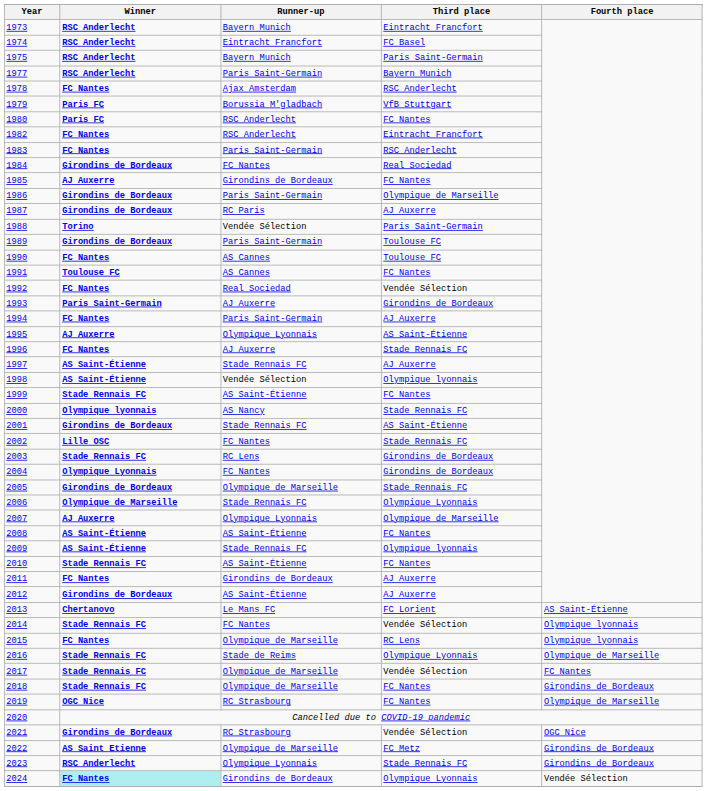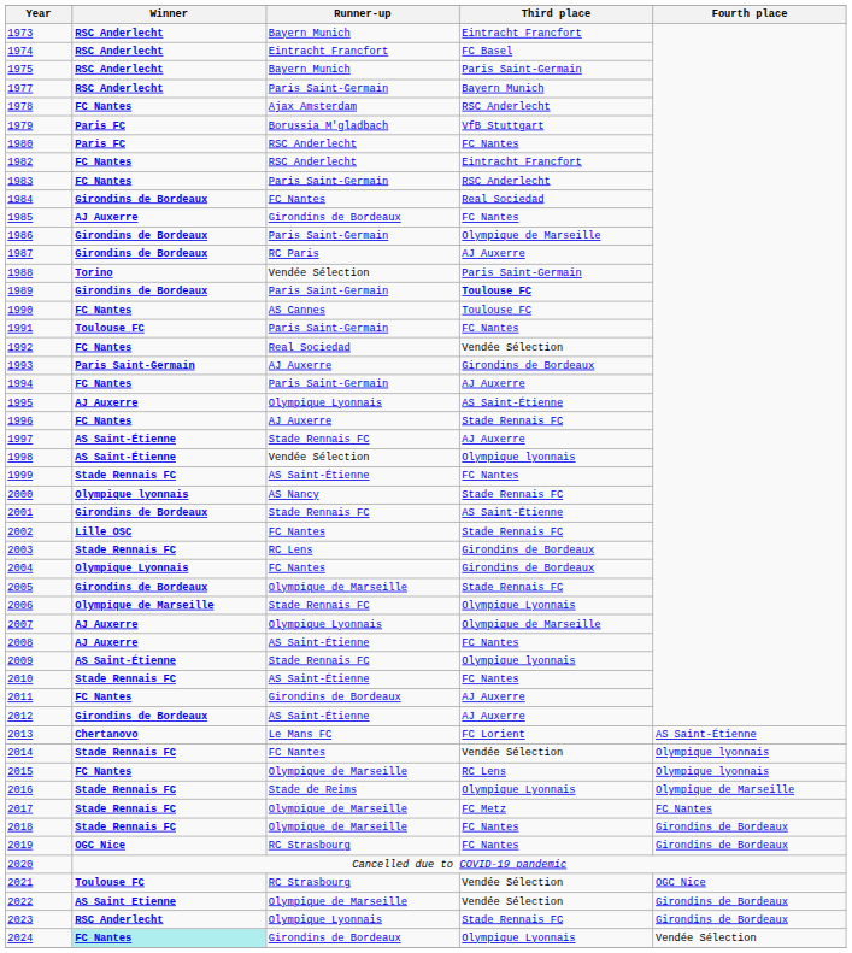 <table class="wikitable sortable alternance" style="margin:1em auto; font-size:85%; text-align:left; line-height:14px;" width=70%>
 <tr style="background: #efefef;">
 </tr>
 <tr ---- bgcolor="#cccccc">
 <th width=8%>Year</th>
 <th width=23%>Winner</th>
 <th width=23%>Runner-up</th>
 <th width=23%>Third place</th>
 <th width=23%>Fourth place</th>
 </tr>
 <tr ---->
 <td><a href='#'>1973</a></td>
 <td> <strong><a href='#'>RSC Anderlecht</a></strong></td>
 <td> <a href='#'>Bayern Munich</a></td>
 <td> <a href='#'>Eintracht Francfort</a></td>
 <td rowspan="38" align="center"></td>
 </tr>
 <tr ---->
 <td><a href='#'>1974</a></td>
 <td> <strong><a href='#'>RSC Anderlecht</a></strong></td>
 <td> <a href='#'>Eintracht Francfort</a></td>
 <td> <a href='#'>FC Basel</a></td>
 </tr>
 <tr ---->
 <td><a href='#'>1975</a></td>
 <td> <strong><a href='#'>RSC Anderlecht</a></strong></td>
 <td> <a href='#'>Bayern Munich</a></td>
 <td> <a href='#'>Paris Saint-Germain</a></td>
 </tr>
 <tr ---->
 <td><a href='#'>1977</a></td>
 <td> <strong><a href='#'>RSC Anderlecht</a></strong></td>
 <td> <a href='#'>Paris Saint-Germain</a></td>
 <td> <a href='#'>Bayern Munich</a></td>
 </tr>
 <tr ---->
 <td><a href='#'>1978</a></td>
 <td> <strong><a href='#'>FC Nantes</a></strong></td>
 <td> <a href='#'>Ajax Amsterdam</a></td>
 <td> <a href='#'>RSC Anderlecht</a></td>
 </tr>
 <tr ---->
 <td><a href='#'>1979</a></td>
 <td> <strong><a href='#'>Paris FC</a></strong></td>
 <td> <a href='#'>Borussia M'gladbach</a></td>
 <td> <a href='#'>VfB Stuttgart</a></td>
 </tr>
 <tr ---->
 <td><a href='#'>1980</a></td>
 <td> <strong><a href='#'>Paris FC</a></strong></td>
 <td> <a href='#'>RSC Anderlecht</a></td>
 <td> <a href='#'>FC Nantes</a></td>
 </tr>
 <tr ---->
 <td><a href='#'>1982</a></td>
 <td> <strong><a href='#'>FC Nantes</a></strong></td>
 <td> <a href='#'>RSC Anderlecht</a></td>
 <td> <a href='#'>Eintracht Francfort</a></td>
 </tr>
 <tr ---->
 <td><a href='#'>1983</a></td>
 <td> <strong><a href='#'>FC Nantes</a></strong></td>
 <td> <a href='#'>Paris Saint-Germain</a></td>
 <td> <a href='#'>RSC Anderlecht</a></td>
 </tr>
 <tr ---->
 <td><a href='#'>1984</a></td>
 <td> <strong><a href='#'>Girondins de Bordeaux</a></strong></td>
 <td> <a href='#'>FC Nantes</a></td>
 <td> <a href='#'>Real Sociedad</a></td>
 </tr>
 <tr ---->
 <td><a href='#'>1985</a></td>
 <td> <strong><a href='#'>AJ Auxerre</a></strong></td>
 <td> <a href='#'>Girondins de Bordeaux</a></td>
 <td> <a href='#'>FC Nantes</a></td>
 </tr>
 <tr ---->
 <td><a href='#'>1986</a></td>
 <td> <strong><a href='#'>Girondins de Bordeaux</a></strong></td>
 <td> <a href='#'>Paris Saint-Germain</a></td>
 <td> <a href='#'>Olympique de Marseille</a></td>
 </tr>
 <tr ---->
 <td><a href='#'>1987</a></td>
 <td> <strong><a href='#'>Girondins de Bordeaux</a></strong></td>
 <td> <a href='#'>RC Paris</a></td>
 <td> <a href='#'>AJ Auxerre</a></td>
 </tr>
 <tr ---->
 <td><a href='#'>1988</a></td>
 <td> <strong><a href='#'>Torino</a></strong></td>
 <td> Vendée Sélection</td>
 <td> <a href='#'>Paris Saint-Germain</a></td>
 </tr>
 <tr ---->
 <td><a href='#'>1989</a></td>
 <td> <strong><a href='#'>Girondins de Bordeaux</a></strong></td>
 <td> <a href='#'>Paris Saint-Germain</a></td>
-<td> <a href='#'>Toulouse FC</a></td>
+<td><strong> <a href='#'>Toulouse FC</a></strong></td>
 </tr>
 <tr ---->
 <td><a href='#'>1990</a></td>
 <td> <strong><a href='#'>FC Nantes</a></strong></td>
 <td> <a href='#'>AS Cannes</a></td>
 <td> <a href='#'>Toulouse FC</a></td>
 </tr>
 <tr ---->
 <td><a href='#'>1991</a></td>
 <td> <strong><a href='#'>Toulouse FC</a></strong></td>
-<td> <a href='#'>AS Cannes</a></td>
+<td> <a href='#'>Paris Saint-Germain</a></td>
 <td> <a href='#'>FC Nantes</a></td>
 </tr>
 <tr ---->
 <td><a href='#'>1992</a></td>
 <td> <strong><a href='#'>FC Nantes</a></strong></td>
 <td> <a href='#'>Real Sociedad</a></td>
 <td> Vendée Sélection</td>
 </tr>
 <tr ---->
 <td><a href='#'>1993</a></td>
 <td> <strong><a href='#'>Paris Saint-Germain</a></strong></td>
 <td> <a href='#'>AJ Auxerre</a></td>
 <td> <a href='#'>Girondins de Bordeaux</a></td>
 </tr>
 <tr ---->
 <td><a href='#'>1994</a></td>
 <td> <strong><a href='#'>FC Nantes</a></strong></td>
 <td> <a href='#'>Paris Saint-Germain</a></td>
 <td> <a href='#'>AJ Auxerre</a></td>
 </tr>
 <tr ---->
 <td><a href='#'>1995</a></td>
 <td> <strong><a href='#'>AJ Auxerre</a></strong></td>
 <td> <a href='#'>Olympique Lyonnais</a></td>
 <td> <a href='#'>AS Saint-Étienne</a></td>
 </tr>
 <tr ---->
 <td><a href='#'>1996</a></td>
 <td> <strong><a href='#'>FC Nantes</a></strong></td>
 <td> <a href='#'>AJ Auxerre</a></td>
 <td> <a href='#'>Stade Rennais FC</a></td>
 </tr>
 <tr ---->
 <td><a href='#'>1997</a></td>
 <td> <strong><a href='#'>AS Saint-Étienne</a></strong></td>
 <td> <a href='#'>Stade Rennais FC</a></td>
 <td> <a href='#'>AJ Auxerre</a></td>
 </tr>
 <tr ---->
 <td><a href='#'>1998</a></td>
 <td> <strong><a href='#'>AS Saint-Étienne</a></strong></td>
 <td> Vendée Sélection</td>
 <td> <a href='#'>Olympique lyonnais</a></td>
 </tr>
 <tr ---->
 <td><a href='#'>1999</a></td>
 <td> <strong><a href='#'>Stade Rennais FC</a></strong></td>
 <td> <a href='#'>AS Saint-Étienne</a></td>
 <td> <a href='#'>FC Nantes</a></td>
 </tr>
 <tr ---->
 <td><a href='#'>2000</a></td>
 <td> <strong><a href='#'>Olympique lyonnais</a></strong></td>
 <td> <a href='#'>AS Nancy</a></td>
 <td> <a href='#'>Stade Rennais FC</a></td>
 </tr>
 <tr ---->
 <td><a href='#'>2001</a></td>
 <td> <strong><a href='#'>Girondins de Bordeaux</a></strong></td>
 <td> <a href='#'>Stade Rennais FC</a></td>
 <td> <a href='#'>AS Saint-Étienne</a></td>
 </tr>
 <tr ---->
 <td><a href='#'>2002</a></td>
 <td> <strong><a href='#'>Lille OSC</a></strong></td>
 <td> <a href='#'>FC Nantes</a></td>
 <td> <a href='#'>Stade Rennais FC</a></td>
 </tr>
 <tr ---->
 <td><a href='#'>2003</a></td>
 <td> <strong><a href='#'>Stade Rennais FC</a></strong></td>
 <td> <a href='#'>RC Lens</a></td>
 <td> <a href='#'>Girondins de Bordeaux</a></td>
 </tr>
 <tr ---->
 <td><a href='#'>2004</a></td>
 <td> <strong><a href='#'>Olympique Lyonnais</a></strong></td>
 <td> <a href='#'>FC Nantes</a></td>
 <td> <a href='#'>Girondins de Bordeaux</a></td>
 </tr>
 <tr ---->
 <td><a href='#'>2005</a></td>
 <td> <strong><a href='#'>Girondins de Bordeaux</a></strong></td>
 <td> <a href='#'>Olympique de Marseille</a></td>
 <td> <a href='#'>Stade Rennais FC</a></td>
 </tr>
 <tr ---->
 <td><a href='#'>2006</a></td>
 <td> <strong><a href='#'>Olympique de Marseille</a></strong></td>
 <td> <a href='#'>Stade Rennais FC</a></td>
 <td> <a href='#'>Olympique Lyonnais</a></td>
 </tr>
 <tr ---->
 <td><a href='#'>2007</a></td>
 <td> <strong><a href='#'>AJ Auxerre</a></strong></td>
 <td> <a href='#'>Olympique Lyonnais</a></td>
 <td> <a href='#'>Olympique de Marseille</a></td>
 </tr>
 <tr ---->
 <td><a href='#'>2008</a></td>
-<td> <strong><a href='#'>AS Saint-Étienne</a></strong></td>
+<td> <strong><a href='#'>AJ Auxerre</a></strong></td>
 <td> <a href='#'>AS Saint-Étienne</a></td>
 <td> <a href='#'>FC Nantes</a></td>
 </tr>
 <tr ---->
 <td><a href='#'>2009</a></td>
 <td><strong> <a href='#'>AS Saint-Étienne</a></strong></td>
 <td> <a href='#'>Stade Rennais FC</a></td>
 <td> <a href='#'>Olympique lyonnais</a></td>
 </tr>
 <tr ---->
 <td><a href='#'>2010</a></td>
 <td> <strong><a href='#'>Stade Rennais FC</a></strong></td>
 <td> <a href='#'>AS Saint-Étienne</a></td>
 <td> <a href='#'>FC Nantes</a></td>
 </tr>
 <tr ---->
 <td><a href='#'>2011</a></td>
 <td> <strong><a href='#'>FC Nantes</a></strong></td>
 <td> <a href='#'>Girondins de Bordeaux</a></td>
 <td> <a href='#'>AJ Auxerre</a></td>
 </tr>
 <tr ---->
 <td><a href='#'>2012</a></td>
 <td> <strong><a href='#'>Girondins de Bordeaux</a></strong></td>
 <td> <a href='#'>AS Saint-Étienne</a></td>
 <td> <a href='#'>AJ Auxerre</a></td>
 </tr>
 <tr ---->
 <td><a href='#'>2013</a></td>
 <td> <strong><a href='#'>Chertanovo</a></strong></td>
 <td> <a href='#'>Le Mans FC</a></td>
 <td> <a href='#'>FC Lorient</a></td>
 <td> <a href='#'>AS Saint-Étienne</a></td>
 </tr>
 <tr ---->
 <td><a href='#'>2014</a></td>
 <td> <strong><a href='#'>Stade Rennais FC</a></strong></td>
 <td> <a href='#'>FC Nantes</a></td>
 <td> Vendée Sélection</td>
 <td> <a href='#'>Olympique lyonnais</a></td>
 </tr>
 <tr ---->
 <td><a href='#'>2015</a></td>
 <td> <strong><a href='#'>FC Nantes</a></strong></td>
 <td> <a href='#'>Olympique de Marseille</a></td>
 <td> <a href='#'>RC Lens</a></td>
 <td> <a href='#'>Olympique lyonnais</a></td>
 </tr>
 <tr ---->
 <td><a href='#'>2016</a></td>
 <td> <strong><a href='#'>Stade Rennais FC</a></strong></td>
 <td> <a href='#'>Stade de Reims</a></td>
 <td> <a href='#'>Olympique Lyonnais</a></td>
 <td> <a href='#'>Olympique de Marseille</a></td>
 </tr>
 <tr ---->
 <td><a href='#'>2017</a></td>
 <td> <strong><a href='#'>Stade Rennais FC</a></strong></td>
 <td> <a href='#'>Olympique de Marseille</a></td>
-<td> Vendée Sélection</td>
+<td> <a href='#'>FC Metz</a></td>
 <td> <a href='#'>FC Nantes</a></td>
 </tr>
 <tr ---->
 <td><a href='#'>2018</a></td>
 <td> <strong><a href='#'>Stade Rennais FC</a></strong></td>
 <td> <a href='#'>Olympique de Marseille</a></td>
 <td> <a href='#'>FC Nantes</a></td>
 <td> <a href='#'>Girondins de Bordeaux</a></td>
 </tr>
 <tr ---->
 <td><a href='#'>2019</a></td>
 <td> <strong><a href='#'>OGC Nice</a></strong></td>
 <td> <a href='#'>RC Strasbourg</a></td>
 <td> <a href='#'>FC Nantes</a></td>
-<td> <a href='#'>Olympique de Marseille</a></td>
+<td> <a href='#'>Girondins de Bordeaux</a></td>
 </tr>
 <tr ---->
 <td><a href='#'>2020</a></td>
 <td colspan="4" align="center"><em>Cancelled due to <a href='#'>COVID-19 pandemic</a></em></td>
 </tr>
 <tr ---->
 <td><a href='#'>2021</a></td>
-<td> <strong><a href='#'>Girondins de Bordeaux</a></strong></td>
+<td> <strong><a href='#'>Toulouse FC</a></strong></td>
 <td> <a href='#'>RC Strasbourg</a></td>
 <td> Vendée Sélection</td>
 <td> <a href='#'>OGC Nice</a></td>
 </tr>
 <tr ---->
 <td><a href='#'>2022</a></td>
 <td> <strong><a href='#'>AS Saint Etienne</a></strong></td>
 <td> <a href='#'>Olympique de Marseille</a></td>
-<td> <a href='#'>FC Metz</a></td>
+<td> Vendée Sélection</td>
 <td> <a href='#'>Girondins de Bordeaux</a></td>
 </tr>
 <tr ---->
 <td><a href='#'>2023</a></td>
 <td> <strong><a href='#'>RSC Anderlecht</a></strong></td>
 <td> <a href='#'>Olympique Lyonnais</a></td>
 <td> <a href='#'>Stade Rennais FC</a></td>
 <td> <a href='#'>Girondins de Bordeaux</a></td>
 </tr>
 <tr ---->
 <td><a href='#'>2024</a></td>
 <td style="background: paleturquoise;"> <strong><a href='#'>FC Nantes</a></strong></td>
 <td> <a href='#'>Girondins de Bordeaux</a></td>
 <td> <a href='#'>Olympique Lyonnais</a></td>
 <td> Vendée Sélection</td>
 </tr>
 <tr ---->
 </tr>
 </table>
